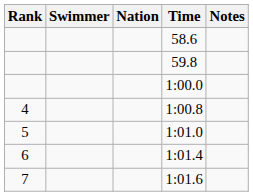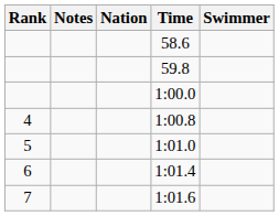 <table class="wikitable sortable" style="text-align:center">
 <tr>
 <th>Rank</th>
-<th>Swimmer</th>
+<th>Notes</th>
 <th>Nation</th>
 <th>Time</th>
-<th>Notes</th>
+<th>Swimmer</th>
 </tr>
 <tr>
 <td></td>
-<td align=left></td>
+<td></td>
 <td align=left></td>
 <td data-sort-value=0:58.6>58.6</td>
-<td></td>
+<td align=left></td>
 </tr>
 <tr>
 <td></td>
-<td align=left></td>
+<td></td>
 <td align=left></td>
 <td data-sort-value=0:59.8>59.8</td>
-<td></td>
+<td align=left></td>
 </tr>
 <tr>
 <td></td>
-<td align=left></td>
+<td></td>
 <td align=left></td>
 <td>1:00.0</td>
-<td></td>
+<td align=left></td>
 </tr>
 <tr>
 <td>4</td>
-<td align=left></td>
+<td></td>
 <td align=left></td>
 <td>1:00.8</td>
-<td></td>
+<td align=left></td>
 </tr>
 <tr>
 <td>5</td>
-<td align=left></td>
+<td></td>
 <td align=left></td>
 <td>1:01.0</td>
-<td></td>
+<td align=left></td>
 </tr>
 <tr>
 <td>6</td>
-<td align=left></td>
+<td></td>
 <td align=left></td>
 <td>1:01.4</td>
-<td></td>
+<td align=left></td>
 </tr>
 <tr>
 <td>7</td>
-<td align=left></td>
+<td></td>
 <td align=left></td>
 <td>1:01.6</td>
-<td></td>
+<td align=left></td>
 </tr>
 </table>
